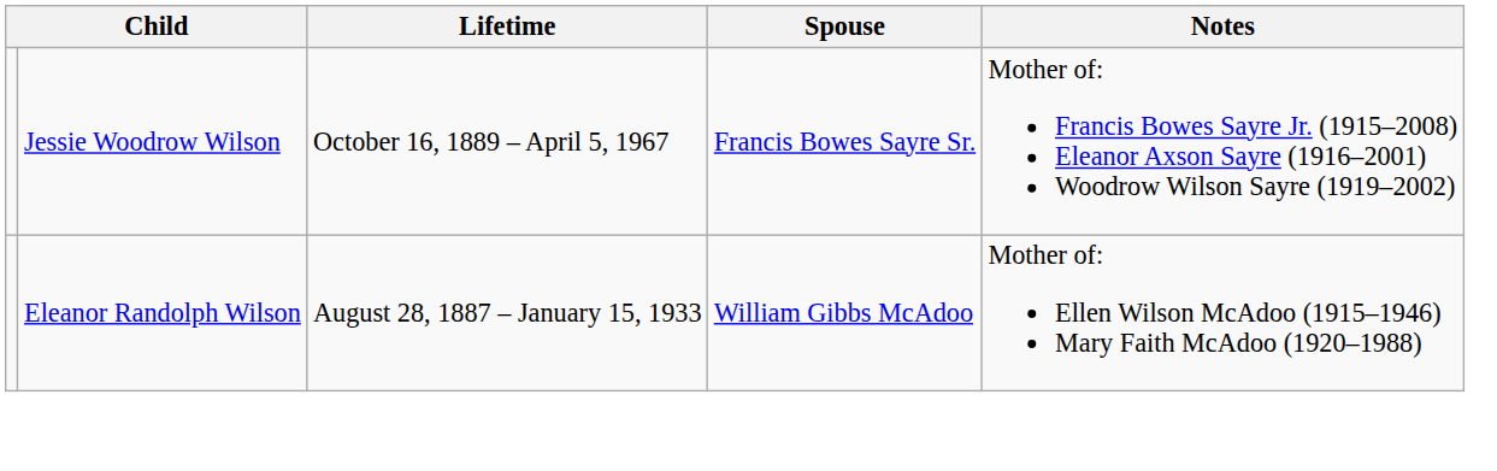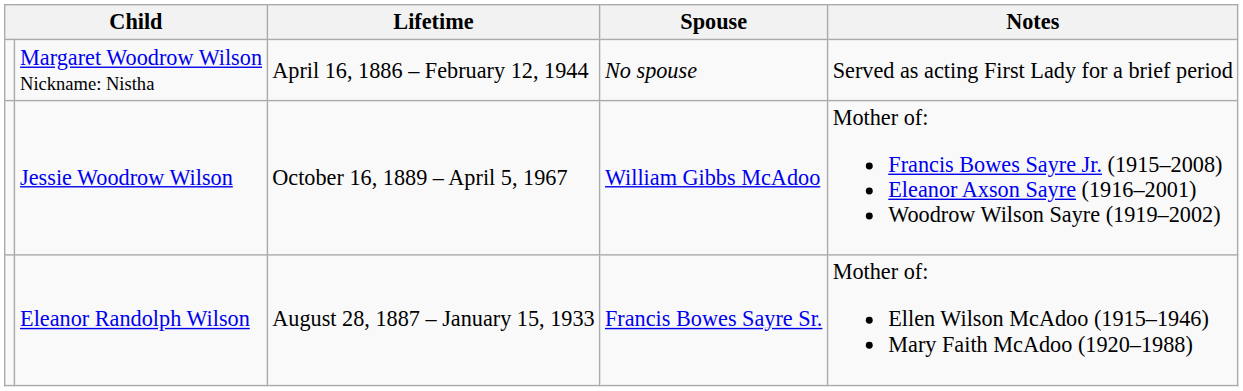 <table class="wikitable">
 <tr>
 <th colspan="2">Child</th>
 <th>Lifetime</th>
 <th>Spouse</th>
 <th>Notes</th>
 </tr>
 <tr>
 <td></td>
+<td><a href='#'>Margaret Woodrow Wilson</a><br><small>Nickname: Nistha</small></td>
+<td>April 16, 1886 – February 12, 1944</td>
+<td><em>No spouse</em></td>
+<td>Served as acting First Lady for a brief period</td>
+</tr>
+<tr>
+<td></td>
 <td><a href='#'>Jessie Woodrow Wilson</a></td>
 <td>October 16, 1889 – April 5, 1967</td>
-<td><a href='#'>Francis Bowes Sayre Sr.</a></td>
+<td><a href='#'>William Gibbs McAdoo</a></td>
 <td>Mother of:<br><ul><li><a href='#'>Francis Bowes Sayre Jr.</a> (1915–2008)</li><li><a href='#'>Eleanor Axson Sayre</a> (1916–2001)</li><li>Woodrow Wilson Sayre (1919–2002)</li></ul></td>
 </tr>
 <tr>
 <td></td>
 <td><a href='#'>Eleanor Randolph Wilson</a></td>
 <td>August 28, 1887 – January 15, 1933</td>
-<td><a href='#'>William Gibbs McAdoo</a></td>
+<td><a href='#'>Francis Bowes Sayre Sr.</a></td>
 <td>Mother of:<br><ul><li>Ellen Wilson McAdoo (1915–1946)</li><li>Mary Faith McAdoo (1920–1988)</li></ul></td>
 </tr>
 </table>
